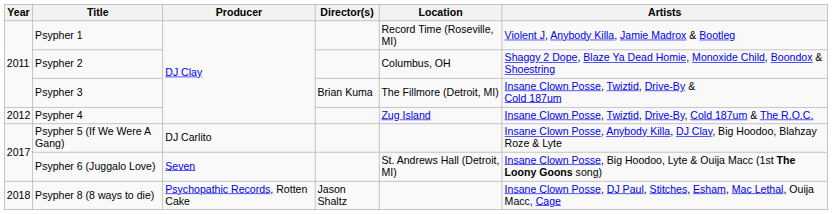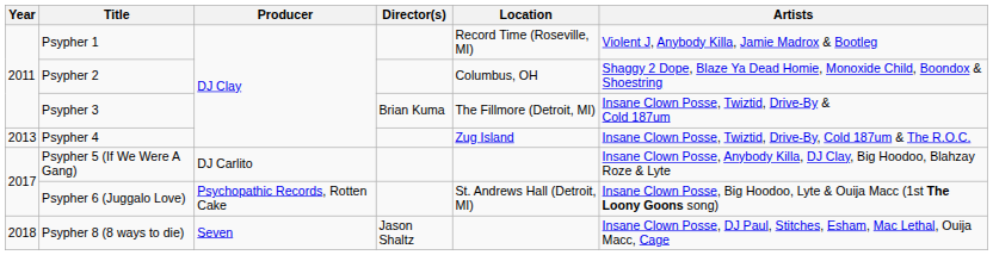 <table class="wikitable" border="1">
 <tr>
 <th>Year</th>
 <th>Title</th>
 <th>Producer</th>
 <th>Director(s)</th>
 <th>Location</th>
 <th>Artists</th>
 </tr>
 <tr>
 <td rowspan="3">2011</td>
 <td>Psypher 1</td>
 <td rowspan="4"><a href='#'>DJ Clay</a></td>
 <td></td>
 <td>Record Time (Roseville, MI)</td>
 <td><a href='#'>Violent J</a>, <a href='#'>Anybody Killa</a>, <a href='#'>Jamie Madrox</a> & <a href='#'>Bootleg</a></td>
 </tr>
 <tr>
 <td>Psypher 2</td>
 <td></td>
 <td>Columbus, OH</td>
 <td><a href='#'>Shaggy 2 Dope</a>, <a href='#'>Blaze Ya Dead Homie</a>, <a href='#'>Monoxide Child</a>, <a href='#'>Boondox</a> & <a href='#'>Shoestring</a></td>
 </tr>
 <tr>
 <td>Psypher 3</td>
 <td>Brian Kuma</td>
 <td>The Fillmore (Detroit, MI)</td>
 <td><a href='#'>Insane Clown Posse</a>, <a href='#'>Twiztid</a>, <a href='#'>Drive-By</a> &<br><a href='#'>Cold 187um</a></td>
 </tr>
 <tr>
-<td>2012</td>
+<td>2013</td>
 <td>Psypher 4</td>
 <td></td>
 <td><a href='#'>Zug Island</a></td>
 <td><a href='#'>Insane Clown Posse</a>, <a href='#'>Twiztid</a>, <a href='#'>Drive-By</a>, <a href='#'>Cold 187um</a> & <a href='#'>The R.O.C.</a></td>
 </tr>
 <tr>
 <td rowspan="2">2017</td>
 <td>Psypher 5 (If We Were A Gang)</td>
 <td>DJ Carlito</td>
 <td></td>
 <td></td>
 <td><a href='#'>Insane Clown Posse</a>, <a href='#'>Anybody Killa</a>, <a href='#'>DJ Clay</a>, Big Hoodoo, Blahzay Roze & Lyte</td>
 </tr>
 <tr>
 <td>Psypher 6 (Juggalo Love)</td>
-<td><a href='#'>Seven</a></td>
+<td><a href='#'>Psychopathic Records</a>, Rotten Cake</td>
 <td></td>
 <td>St. Andrews Hall (Detroit, MI)</td>
 <td><a href='#'>Insane Clown Posse</a>, Big Hoodoo, Lyte & Ouija Macc (1st <strong>The Loony Goons</strong> song)</td>
 </tr>
 <tr>
 <td>2018</td>
 <td>Psypher 8 (8 ways to die)</td>
-<td><a href='#'>Psychopathic Records</a>, Rotten Cake</td>
+<td><a href='#'>Seven</a></td>
 <td>Jason Shaltz</td>
 <td></td>
 <td><a href='#'>Insane Clown Posse</a>, <a href='#'>DJ Paul</a>, <a href='#'>Stitches</a>, <a href='#'>Esham</a>, <a href='#'>Mac Lethal</a>, Ouija Macc, <a href='#'>Cage</a></td>
 </tr>
 </table>
